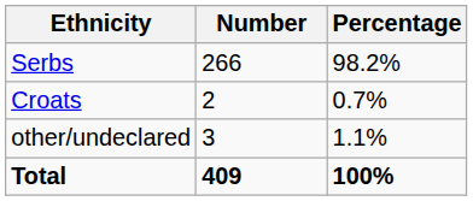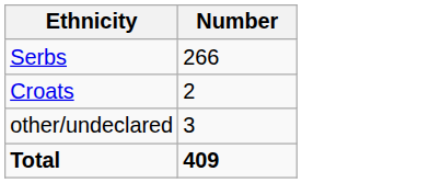 <table class="wikitable">
 <tr>
 <th width="100px">Ethnicity</th>
 <th width="80px">Number</th>
-<th width="80px">Percentage</th>
 </tr>
 <tr>
 <td><a href='#'>Serbs</a></td>
 <td>266</td>
-<td>98.2%</td>
 </tr>
 <tr>
 <td><a href='#'>Croats</a></td>
 <td>2</td>
-<td>0.7%</td>
 </tr>
 <tr>
 <td>other/undeclared</td>
 <td>3</td>
-<td>1.1%</td>
 </tr>
 <tr>
 <td><strong>Total</strong></td>
 <td><strong>409</strong></td>
-<td><strong>100%</strong></td>
 </tr>
 </table>
